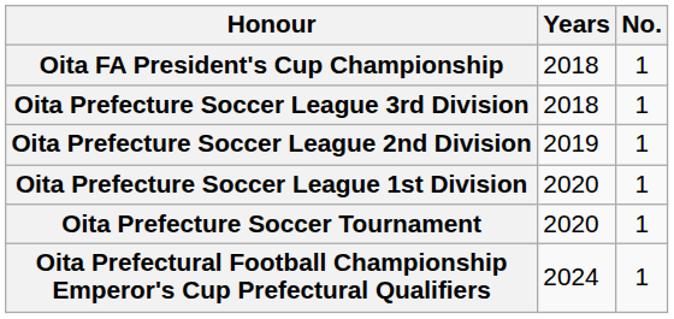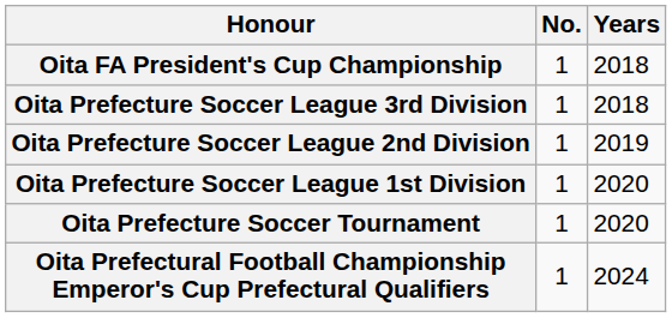 <table class="wikitable plainrowheaders">
 <tr>
 <th scope=col>Honour</th>
+<th scope=col>No.</th>
 <th scope=col>Years</th>
-<th scope=col>No.</th>
 </tr>
 <tr>
 <th scope=row>Oita FA President's Cup Championship</th>
+<td align="center">1</td>
 <td>2018</td>
-<td align="center">1</td>
 </tr>
 <tr>
 <th scope=row>Oita Prefecture Soccer League 3rd Division</th>
+<td align="center">1</td>
 <td>2018</td>
-<td align="center">1</td>
 </tr>
 <tr>
 <th scope=row>Oita Prefecture Soccer League 2nd Division</th>
+<td align="center">1</td>
 <td>2019</td>
-<td align="center">1</td>
 </tr>
 <tr>
 <th scope=row>Oita Prefecture Soccer League 1st Division</th>
+<td align="center">1</td>
 <td>2020</td>
-<td align="center">1</td>
 </tr>
 <tr>
 <th scope=row>Oita Prefecture Soccer Tournament</th>
+<td align="center">1</td>
 <td>2020</td>
-<td align="center">1</td>
 </tr>
 <tr>
 <th scope=row>Oita Prefectural Football Championship <br> Emperor's Cup Prefectural Qualifiers</th>
+<td align="center">1</td>
 <td>2024</td>
-<td align="center">1</td>
 </tr>
 </table>
